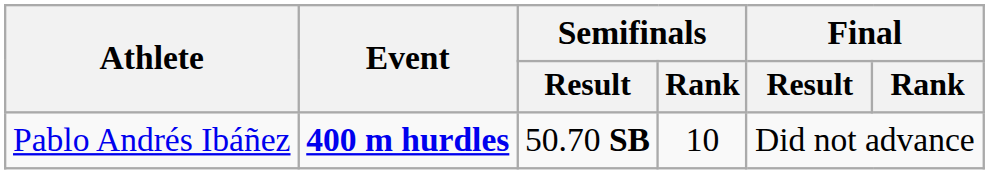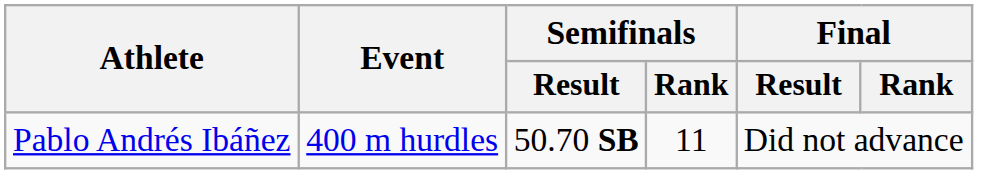 <table class=wikitable style="font-size:90%">
 <tr>
 <th rowspan="2">Athlete</th>
 <th rowspan="2">Event</th>
 <th colspan="2">Semifinals</th>
 <th colspan="2">Final</th>
 </tr>
 <tr style="font-size:95%">
 <th>Result</th>
 <th>Rank</th>
 <th>Result</th>
 <th>Rank</th>
 </tr>
 <tr align=center>
 <td align=left><a href='#'>Pablo Andrés Ibáñez</a></td>
-<td align=left><strong><a href='#'>400 m hurdles</a></strong></td>
+<td align=left><a href='#'>400 m hurdles</a></td>
 <td>50.70 <strong>SB</strong></td>
-<td>10</td>
+<td>11</td>
 <td colspan=2>Did not advance</td>
 </tr>
 </table>
